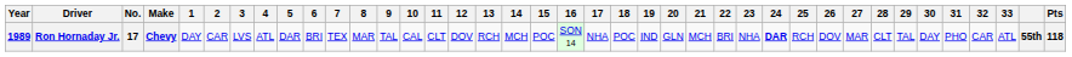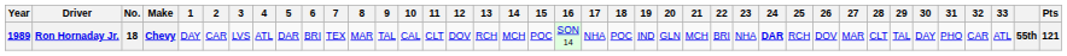 <table class="wikitable" style="text-align:center; font-size:75%">
 <tr>
 <th>Year</th>
 <th>Driver</th>
 <th>No.</th>
 <th>Make</th>
 <th>1</th>
 <th>2</th>
 <th>3</th>
 <th>4</th>
 <th>5</th>
 <th>6</th>
 <th>7</th>
 <th>8</th>
 <th>9</th>
 <th>10</th>
 <th>11</th>
 <th>12</th>
 <th>13</th>
 <th>14</th>
 <th>15</th>
 <th>16</th>
 <th>17</th>
 <th>18</th>
 <th>19</th>
 <th>20</th>
 <th>21</th>
 <th>22</th>
 <th>23</th>
 <th>24</th>
 <th>25</th>
 <th>26</th>
 <th>27</th>
 <th>28</th>
 <th>29</th>
 <th>30</th>
 <th>31</th>
 <th>32</th>
 <th>33</th>
 <th></th>
 <th>Pts</th>
 </tr>
 <tr>
 <th><a href='#'>1989</a></th>
 <th nowrap><a href='#'>Ron Hornaday Jr.</a></th>
-<th>17</th>
+<th>18</th>
 <th><a href='#'>Chevy</a></th>
 <td><a href='#'>DAY</a></td>
 <td><a href='#'>CAR</a></td>
 <td><a href='#'>LVS</a></td>
 <td><a href='#'>ATL</a></td>
 <td><a href='#'>DAR</a></td>
 <td><a href='#'>BRI</a></td>
 <td><a href='#'>TEX</a></td>
 <td><a href='#'>MAR</a></td>
 <td><a href='#'>TAL</a></td>
 <td><a href='#'>CAL</a></td>
 <td><a href='#'>CLT</a></td>
 <td><a href='#'>DOV</a></td>
 <td><a href='#'>RCH</a></td>
 <td><a href='#'>MCH</a></td>
 <td><a href='#'>POC</a></td>
 <td style="background:#DFFFDF;"><a href='#'>SON</a><br><small>14</small></td>
 <td><a href='#'>NHA</a></td>
 <td><a href='#'>POC</a></td>
 <td><a href='#'>IND</a></td>
 <td><a href='#'>GLN</a></td>
 <td><a href='#'>MCH</a></td>
 <td><a href='#'>BRI</a></td>
 <td><a href='#'>NHA</a></td>
 <td><strong><a href='#'>DAR</a></strong></td>
 <td><a href='#'>RCH</a></td>
 <td><a href='#'>DOV</a></td>
 <td><a href='#'>MAR</a></td>
 <td><a href='#'>CLT</a></td>
 <td><a href='#'>TAL</a></td>
 <td><a href='#'>DAY</a></td>
 <td><a href='#'>PHO</a></td>
 <td><a href='#'>CAR</a></td>
 <td><a href='#'>ATL</a></td>
 <th>55th</th>
-<th>118</th>
+<th>121</th>
 </tr>
 </table>
